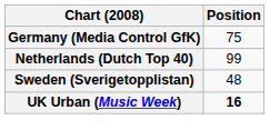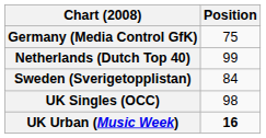 <table class="wikitable sortable plainrowheaders" style="text-align:center">
 <tr>
 <th>Chart (2008)</th>
 <th>Position</th>
 </tr>
 <tr>
 <th scope="row">Germany (Media Control GfK)</th>
 <td>75</td>
 </tr>
 <tr>
 <th scope="row">Netherlands (Dutch Top 40)</th>
 <td>99</td>
 </tr>
 <tr>
 <th scope="row">Sweden (Sverigetopplistan)</th>
-<td>48</td>
+<td>84</td>
+</tr>
+<tr>
+<th scope="row">UK Singles (OCC)</th>
+<td>98</td>
 </tr>
 <tr>
 <th scope="row">UK Urban (<em><a href='#'>Music Week</a></em>)</th>
 <td><strong>16</strong></td>
 </tr>
 </table>
